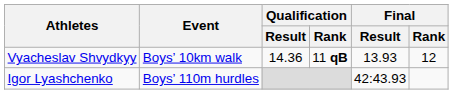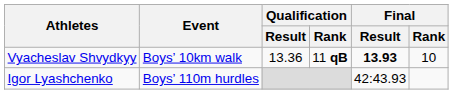 <table class="wikitable" border="1" style="font-size:90%">
 <tr>
 <th rowspan=2>Athletes</th>
 <th rowspan=2>Event</th>
 <th colspan=2>Qualification</th>
 <th colspan=2>Final</th>
 </tr>
 <tr>
 <th>Result</th>
 <th>Rank</th>
 <th>Result</th>
 <th>Rank</th>
 </tr>
 <tr>
 <td><a href='#'>Vyacheslav Shvydkyy</a></td>
 <td><a href='#'>Boys’ 10km walk</a></td>
-<td align=center>14.36</td>
+<td align=center>13.36</td>
 <td align=center>11 <strong>qB</strong></td>
-<td align=center>13.93</td>
-<td align=center>12</td>
+<td align=center><strong>13.93</strong></td>
+<td align=center>10</td>
 </tr>
 <tr>
 <td><a href='#'>Igor Lyashchenko</a></td>
 <td><a href='#'>Boys’ 110m hurdles</a></td>
 <td colspan=2 bgcolor=#DCDCDC></td>
 <td align=center>42:43.93</td>
 <td align=center></td>
 </tr>
 </table>
